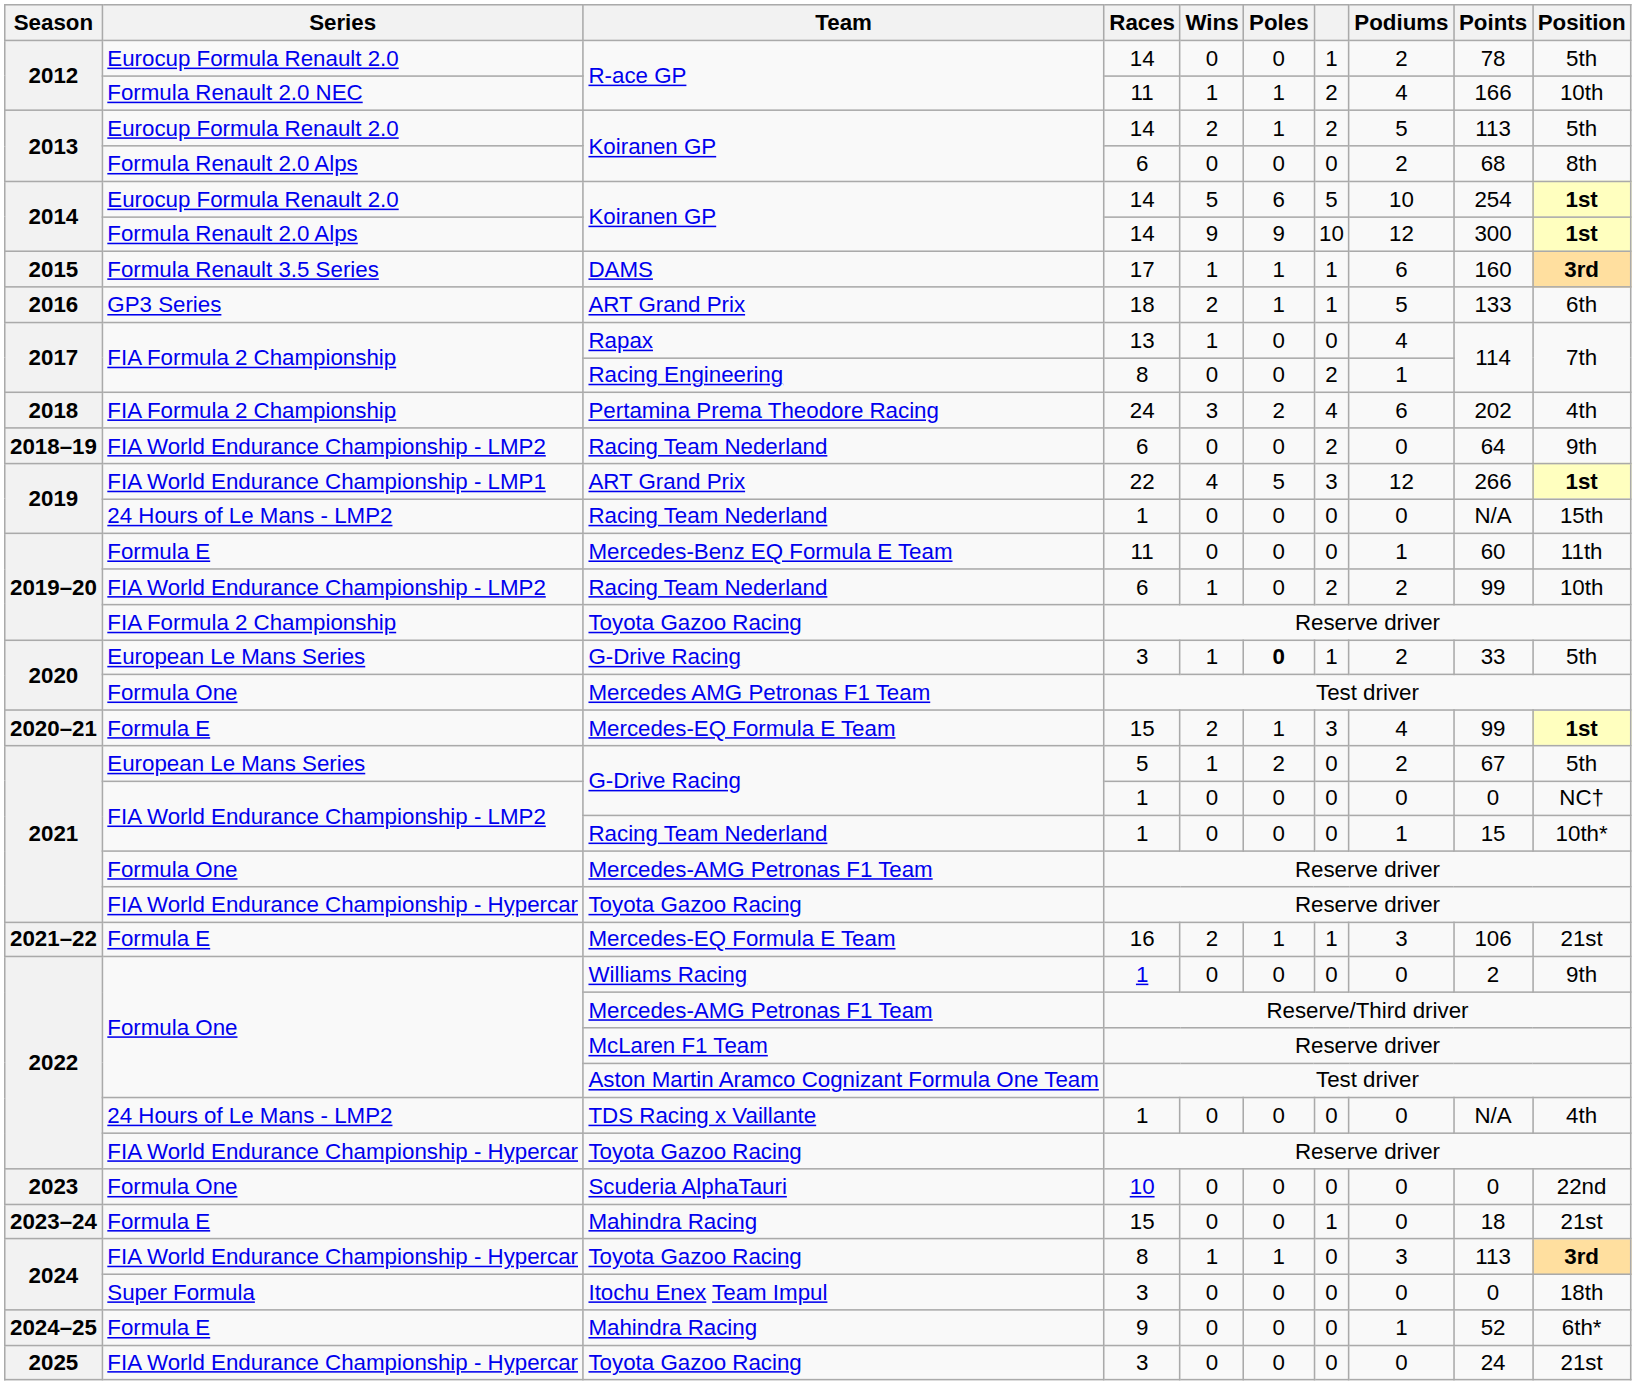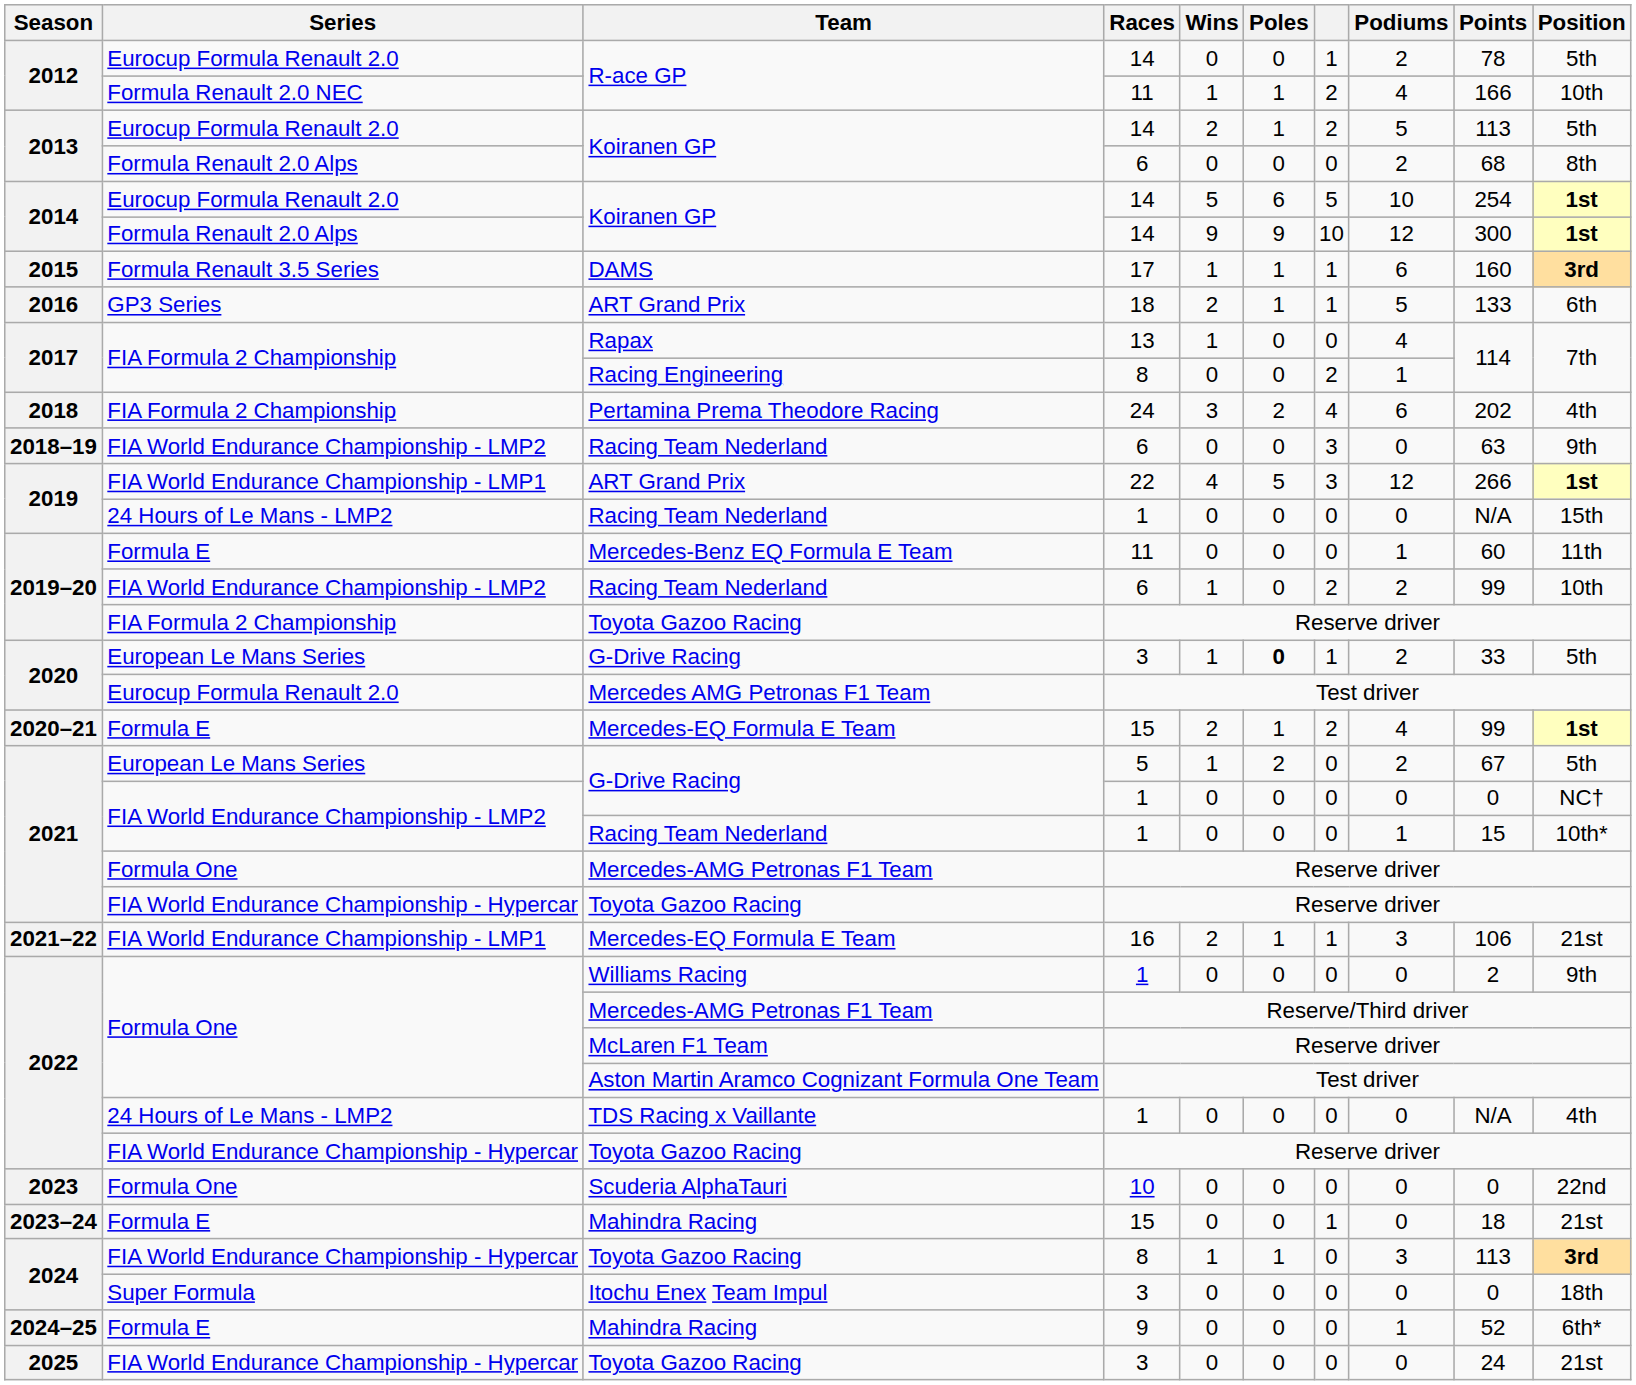 <table class="wikitable" style="font-size: 90%; text-align:center">
 <tr>
 <th>Season</th>
 <th>Series</th>
 <th>Team</th>
 <th>Races</th>
 <th>Wins</th>
 <th>Poles</th>
 <th></th>
 <th>Podiums</th>
 <th>Points</th>
 <th>Position</th>
 </tr>
 <tr>
 <th rowspan=2>2012</th>
 <td align=left><a href='#'>Eurocup Formula Renault 2.0</a></td>
 <td rowspan=2 align=left><a href='#'>R-ace GP</a></td>
 <td>14</td>
 <td>0</td>
 <td>0</td>
 <td>1</td>
 <td>2</td>
 <td>78</td>
 <td>5th</td>
 </tr>
 <tr>
 <td align=left><a href='#'>Formula Renault 2.0 NEC</a></td>
 <td>11</td>
 <td>1</td>
 <td>1</td>
 <td>2</td>
 <td>4</td>
 <td>166</td>
 <td>10th</td>
 </tr>
 <tr>
 <th rowspan=2>2013</th>
 <td align=left><a href='#'>Eurocup Formula Renault 2.0</a></td>
 <td rowspan=2 align=left><a href='#'>Koiranen GP</a></td>
 <td>14</td>
 <td>2</td>
 <td>1</td>
 <td>2</td>
 <td>5</td>
 <td>113</td>
 <td>5th</td>
 </tr>
 <tr>
 <td align=left><a href='#'>Formula Renault 2.0 Alps</a></td>
 <td>6</td>
 <td>0</td>
 <td>0</td>
 <td>0</td>
 <td>2</td>
 <td>68</td>
 <td>8th</td>
 </tr>
 <tr>
 <th rowspan=2>2014</th>
 <td align=left><a href='#'>Eurocup Formula Renault 2.0</a></td>
 <td rowspan=2 align=left><a href='#'>Koiranen GP</a></td>
 <td>14</td>
 <td>5</td>
 <td>6</td>
 <td>5</td>
 <td>10</td>
 <td>254</td>
 <td style="background:#FFFFBF"><strong>1st</strong></td>
 </tr>
 <tr>
 <td align=left><a href='#'>Formula Renault 2.0 Alps</a></td>
 <td>14</td>
 <td>9</td>
 <td>9</td>
 <td>10</td>
 <td>12</td>
 <td>300</td>
 <td style="background:#FFFFBF"><strong>1st</strong></td>
 </tr>
 <tr>
 <th>2015</th>
 <td align=left><a href='#'>Formula Renault 3.5 Series</a></td>
 <td align=left><a href='#'>DAMS</a></td>
 <td>17</td>
 <td>1</td>
 <td>1</td>
 <td>1</td>
 <td>6</td>
 <td>160</td>
 <td style="background:#FFDF9F"><strong>3rd</strong></td>
 </tr>
 <tr>
 <th>2016</th>
 <td align=left><a href='#'>GP3 Series</a></td>
 <td align=left><a href='#'>ART Grand Prix</a></td>
 <td>18</td>
 <td>2</td>
 <td>1</td>
 <td>1</td>
 <td>5</td>
 <td>133</td>
 <td>6th</td>
 </tr>
 <tr>
 <th rowspan=2>2017</th>
 <td align=left rowspan=2><a href='#'>FIA Formula 2 Championship</a></td>
 <td align=left><a href='#'>Rapax</a></td>
 <td>13</td>
 <td>1</td>
 <td>0</td>
 <td>0</td>
 <td>4</td>
 <td rowspan="2">114</td>
 <td rowspan="2">7th</td>
 </tr>
 <tr>
 <td align=left><a href='#'>Racing Engineering</a></td>
 <td>8</td>
 <td>0</td>
 <td>0</td>
 <td>2</td>
 <td>1</td>
 </tr>
 <tr>
 <th>2018</th>
 <td align=left><a href='#'>FIA Formula 2 Championship</a></td>
 <td align=left><a href='#'>Pertamina Prema Theodore Racing</a></td>
 <td>24</td>
 <td>3</td>
 <td>2</td>
 <td>4</td>
 <td>6</td>
 <td>202</td>
 <td>4th</td>
 </tr>
 <tr>
 <th>2018–19</th>
 <td align=left><a href='#'>FIA World Endurance Championship - LMP2</a></td>
 <td align=left><a href='#'>Racing Team Nederland</a></td>
 <td>6</td>
 <td>0</td>
 <td>0</td>
-<td>2</td>
+<td>3</td>
 <td>0</td>
-<td>64</td>
+<td>63</td>
 <td>9th</td>
 </tr>
 <tr>
 <th rowspan="2">2019</th>
 <td align=left><a href='#'>FIA World Endurance Championship - LMP1</a></td>
 <td align=left><a href='#'>ART Grand Prix</a></td>
 <td>22</td>
 <td>4</td>
 <td>5</td>
 <td>3</td>
 <td>12</td>
 <td>266</td>
 <td style="background:#FFFFBF"><strong>1st</strong></td>
 </tr>
 <tr>
 <td align=left><a href='#'>24 Hours of Le Mans - LMP2</a></td>
 <td align=left><a href='#'>Racing Team Nederland</a></td>
 <td>1</td>
 <td>0</td>
 <td>0</td>
 <td>0</td>
 <td>0</td>
 <td>N/A</td>
 <td>15th</td>
 </tr>
 <tr>
 <th rowspan=3>2019–20</th>
 <td align=left><a href='#'>Formula E</a></td>
 <td align=left><a href='#'>Mercedes-Benz EQ Formula E Team</a></td>
 <td>11</td>
 <td>0</td>
 <td>0</td>
 <td>0</td>
 <td>1</td>
 <td>60</td>
 <td>11th</td>
 </tr>
 <tr>
 <td align=left><a href='#'>FIA World Endurance Championship - LMP2</a></td>
 <td align=left><a href='#'>Racing Team Nederland</a></td>
 <td>6</td>
 <td>1</td>
 <td>0</td>
 <td>2</td>
 <td>2</td>
 <td>99</td>
 <td>10th</td>
 </tr>
 <tr>
 <td align=left><a href='#'>FIA Formula 2 Championship</a></td>
 <td align=left><a href='#'>Toyota Gazoo Racing</a></td>
 <td colspan="7">Reserve driver</td>
 </tr>
 <tr>
 <th rowspan="2">2020</th>
 <td align=left><a href='#'>European Le Mans Series</a></td>
 <td align=left><a href='#'>G-Drive Racing</a></td>
 <td>3</td>
 <td>1</td>
 <td><strong>0</strong></td>
 <td>1</td>
 <td>2</td>
 <td>33</td>
 <td>5th</td>
 </tr>
 <tr>
-<td align=left><a href='#'>Formula One</a></td>
+<td align=left><a href='#'>Eurocup Formula Renault 2.0</a></td>
 <td align=left><a href='#'>Mercedes AMG Petronas F1 Team</a></td>
 <td colspan="7">Test driver</td>
 </tr>
 <tr>
 <th>2020–21</th>
 <td align=left><a href='#'>Formula E</a></td>
 <td align=left><a href='#'>Mercedes-EQ Formula E Team</a></td>
 <td>15</td>
 <td>2</td>
 <td>1</td>
-<td>3</td>
+<td>2</td>
 <td>4</td>
 <td>99</td>
 <td style="background:#FFFFBF"><strong>1st</strong></td>
 </tr>
 <tr>
 <th rowspan=5>2021</th>
 <td align=left><a href='#'>European Le Mans Series</a></td>
 <td align=left rowspan=2><a href='#'>G-Drive Racing</a></td>
 <td>5</td>
 <td>1</td>
 <td>2</td>
 <td>0</td>
 <td>2</td>
 <td>67</td>
 <td>5th</td>
 </tr>
 <tr>
 <td align=left rowspan=2><a href='#'>FIA World Endurance Championship - LMP2</a></td>
 <td>1</td>
 <td>0</td>
 <td>0</td>
 <td>0</td>
 <td>0</td>
 <td>0</td>
 <td>NC†</td>
 </tr>
 <tr>
 <td align=left><a href='#'>Racing Team Nederland</a></td>
 <td>1</td>
 <td>0</td>
 <td>0</td>
 <td>0</td>
 <td>1</td>
 <td>15</td>
 <td>10th*</td>
 </tr>
 <tr>
 <td align=left><a href='#'>Formula One</a></td>
 <td align=left><a href='#'>Mercedes-AMG Petronas F1 Team</a></td>
 <td colspan="7">Reserve driver</td>
 </tr>
 <tr>
 <td align=left><a href='#'>FIA World Endurance Championship - Hypercar</a></td>
 <td align=left><a href='#'>Toyota Gazoo Racing</a></td>
 <td colspan="7">Reserve driver</td>
 </tr>
 <tr>
 <th>2021–22</th>
-<td align=left><a href='#'>Formula E</a></td>
+<td align=left><a href='#'>FIA World Endurance Championship - LMP1</a></td>
 <td align=left><a href='#'>Mercedes-EQ Formula E Team</a></td>
 <td>16</td>
 <td>2</td>
 <td>1</td>
 <td>1</td>
 <td>3</td>
 <td>106</td>
 <td>21st</td>
 </tr>
 <tr>
 <th rowspan="6">2022</th>
 <td align=left rowspan=4><a href='#'>Formula One</a></td>
 <td align="left"><a href='#'>Williams Racing</a></td>
 <td><a href='#'>1</a></td>
 <td>0</td>
 <td>0</td>
 <td>0</td>
 <td>0</td>
 <td>2</td>
 <td>9th</td>
 </tr>
 <tr>
 <td align=left><a href='#'>Mercedes-AMG Petronas F1 Team</a></td>
 <td colspan="7">Reserve/Third driver</td>
 </tr>
 <tr>
 <td align=left><a href='#'>McLaren F1 Team</a></td>
 <td colspan="7">Reserve driver</td>
 </tr>
 <tr>
 <td align=left nowrap><a href='#'>Aston Martin Aramco Cognizant Formula One Team</a></td>
 <td colspan="7">Test driver</td>
 </tr>
 <tr>
 <td align=left><a href='#'>24 Hours of Le Mans - LMP2</a></td>
 <td align=left><a href='#'>TDS Racing x Vaillante</a></td>
 <td>1</td>
 <td>0</td>
 <td>0</td>
 <td>0</td>
 <td>0</td>
 <td>N/A</td>
 <td>4th</td>
 </tr>
 <tr>
 <td align=left><a href='#'>FIA World Endurance Championship - Hypercar</a></td>
 <td align=left><a href='#'>Toyota Gazoo Racing</a></td>
 <td colspan="7">Reserve driver</td>
 </tr>
 <tr>
 <th>2023</th>
 <td align=left><a href='#'>Formula One</a></td>
 <td align=left><a href='#'>Scuderia AlphaTauri</a></td>
 <td><a href='#'>10</a></td>
 <td>0</td>
 <td>0</td>
 <td>0</td>
 <td>0</td>
 <td>0</td>
 <td>22nd</td>
 </tr>
 <tr>
 <th nowrap>2023–24</th>
 <td align=left><a href='#'>Formula E</a></td>
 <td align=left><a href='#'>Mahindra Racing</a></td>
 <td>15</td>
 <td>0</td>
 <td>0</td>
 <td>1</td>
 <td>0</td>
 <td>18</td>
 <td>21st</td>
 </tr>
 <tr>
 <th rowspan="2">2024</th>
 <td align=left nowrap><a href='#'>FIA World Endurance Championship - Hypercar</a></td>
 <td align=left><a href='#'>Toyota Gazoo Racing</a></td>
 <td>8</td>
 <td>1</td>
 <td>1</td>
 <td>0</td>
 <td>3</td>
 <td>113</td>
 <td style="background:#FFDF9F;"><strong>3rd</strong></td>
 </tr>
 <tr>
 <td align=left><a href='#'>Super Formula</a></td>
 <td align=left><a href='#'>Itochu Enex</a> <a href='#'>Team Impul</a></td>
 <td>3</td>
 <td>0</td>
 <td>0</td>
 <td>0</td>
 <td>0</td>
 <td>0</td>
 <td>18th</td>
 </tr>
 <tr>
 <th>2024–25</th>
 <td align=left><a href='#'>Formula E</a></td>
 <td align=left><a href='#'>Mahindra Racing</a></td>
 <td>9</td>
 <td>0</td>
 <td>0</td>
 <td>0</td>
 <td>1</td>
 <td>52</td>
 <td>6th*</td>
 </tr>
 <tr>
 <th>2025</th>
 <td align=left><a href='#'>FIA World Endurance Championship - Hypercar</a></td>
 <td align=left><a href='#'>Toyota Gazoo Racing</a></td>
 <td>3</td>
 <td>0</td>
 <td>0</td>
 <td>0</td>
 <td>0</td>
 <td>24</td>
 <td>21st</td>
 </tr>
 </table>
